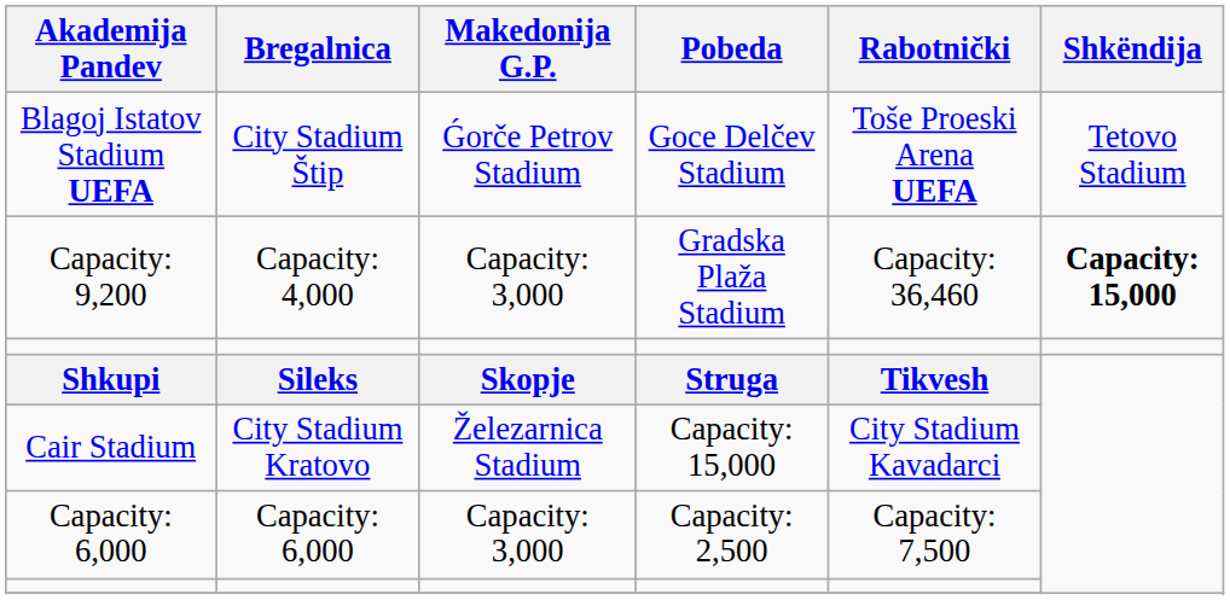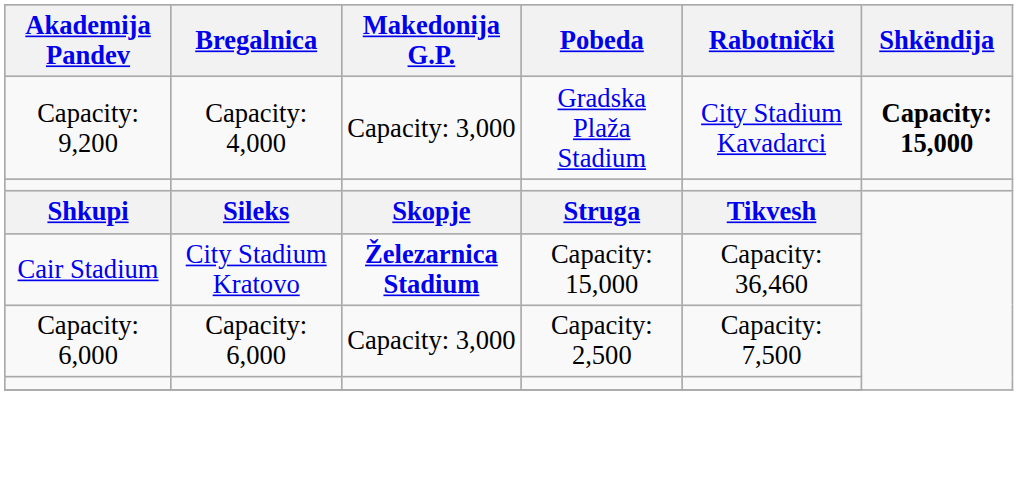 <table class="wikitable" style="text-align:center">
 <tr>
 <th><a href='#'>Akademija Pandev</a></th>
 <th><a href='#'>Bregalnica</a></th>
 <th><a href='#'>Makedonija G.P.</a></th>
 <th><a href='#'>Pobeda</a></th>
 <th><a href='#'>Rabotnički</a></th>
 <th><a href='#'>Shkëndija</a></th>
 </tr>
 <tr>
-<td><a href='#'>Blagoj Istatov Stadium</a><br><strong><a href='#'>UEFA</a></strong> </td>
-<td><a href='#'>City Stadium Štip</a></td>
-<td><a href='#'>Ǵorče Petrov Stadium</a></td>
-<td><a href='#'>Goce Delčev Stadium</a></td>
-<td><a href='#'>Toše Proeski Arena</a> <br><strong><a href='#'>UEFA</a></strong> </td>
-<td><a href='#'> Tetovo Stadium</a></td>
-</tr>
-<tr>
 <td>Capacity: 9,200</td>
 <td>Capacity: 4,000</td>
 <td>Capacity: 3,000</td>
 <td><a href='#'>Gradska Plaža Stadium</a></td>
-<td>Capacity: 36,460</td>
+<td><a href='#'>City Stadium Kavadarci</a></td>
 <td><strong>Capacity: 15,000</strong></td>
 </tr>
 <tr>
 <td></td>
 <td></td>
 <td></td>
 <td></td>
 <td></td>
 <td></td>
 </tr>
 <tr>
 <th><a href='#'>Shkupi</a></th>
 <th><a href='#'>Sileks</a></th>
 <th><a href='#'>Skopje</a></th>
 <th><a href='#'>Struga</a></th>
 <th><a href='#'>Tikvesh</a></th>
 </tr>
 <tr>
 <td><a href='#'>Cair Stadium</a></td>
 <td><a href='#'>City Stadium Kratovo</a></td>
-<td><a href='#'>Železarnica Stadium</a></td>
+<td><strong><a href='#'>Železarnica Stadium</a></strong></td>
 <td>Capacity: 15,000</td>
-<td><a href='#'>City Stadium Kavadarci</a></td>
+<td>Capacity: 36,460</td>
 </tr>
 <tr>
 <td>Capacity: 6,000</td>
 <td>Capacity: 6,000</td>
 <td>Capacity: 3,000</td>
 <td>Capacity: 2,500</td>
 <td>Capacity: 7,500</td>
 </tr>
 <tr>
 <td></td>
 <td></td>
 <td></td>
 <td></td>
 <td></td>
 </tr>
 <tr>
 </tr>
 </table>
